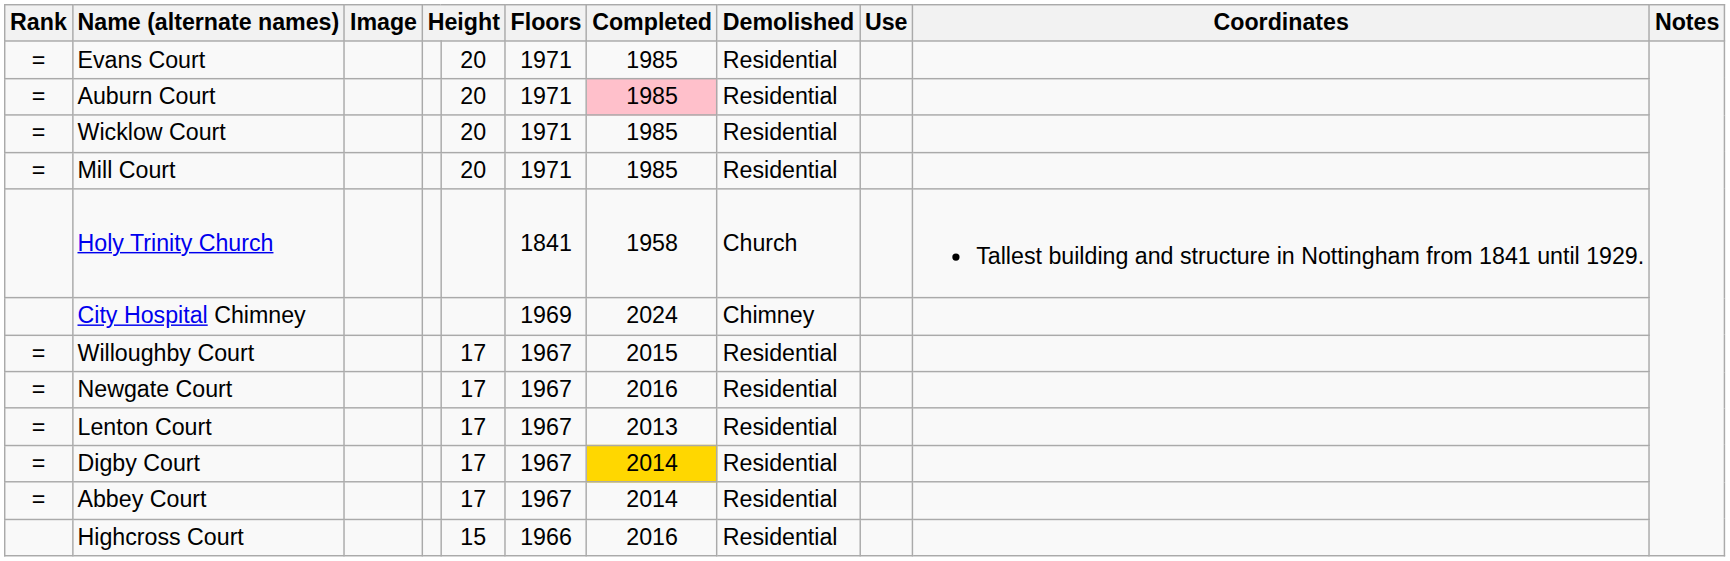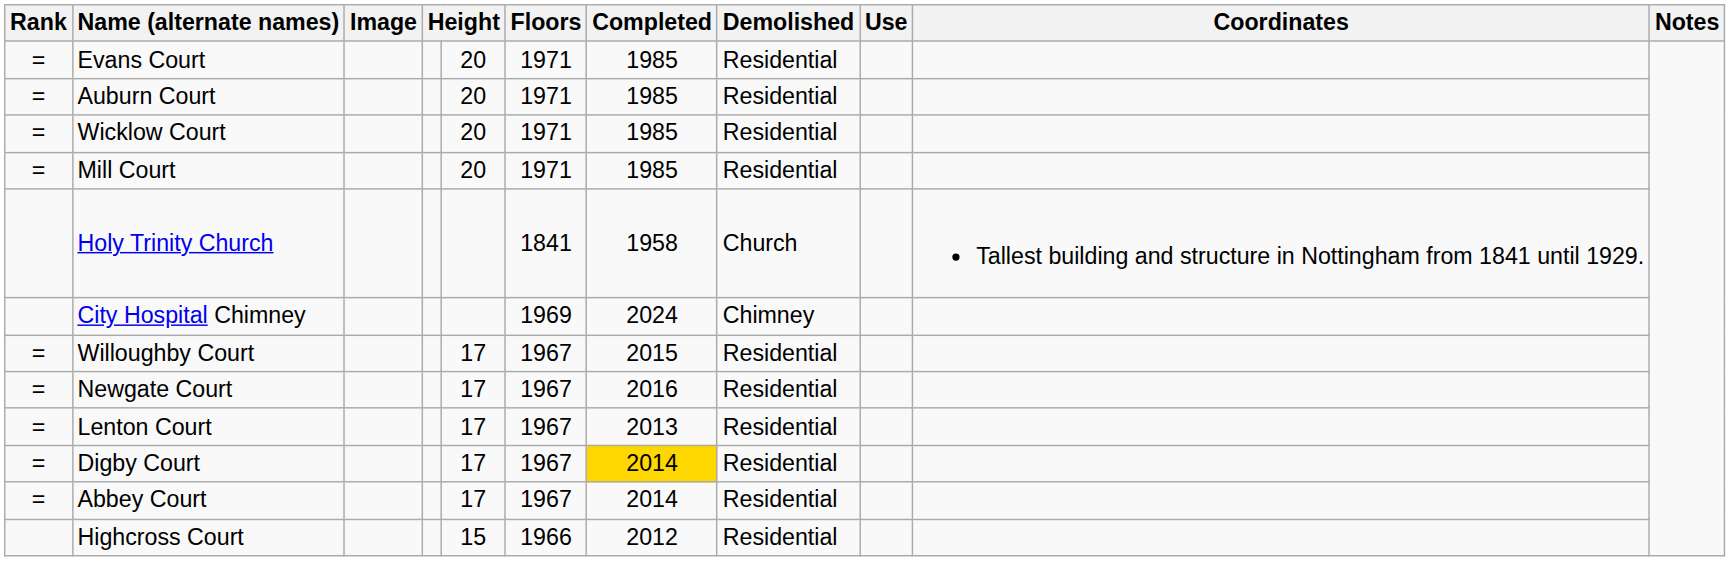 <table class="wikitable sortable">
 <tr>
 <th>Rank</th>
 <th>Name (alternate names)</th>
 <th class="unsortable">Image</th>
 <th colspan=2>Height</th>
 <th>Floors</th>
 <th>Completed</th>
 <th>Demolished</th>
 <th>Use</th>
 <th>Coordinates</th>
 <th class="unsortable">Notes</th>
 </tr>
 <tr>
 <td align=center>=</td>
 <td>Evans Court</td>
 <td> </td>
 <td></td>
 <td align=center>20</td>
 <td align=center>1971</td>
 <td align=center>1985</td>
 <td align=centre>Residential</td>
 <td align=center></td>
 <td></td>
 </tr>
 <tr>
 <td align=center>=</td>
 <td>Auburn Court</td>
 <td> </td>
 <td></td>
 <td align=center>20</td>
 <td align=center>1971</td>
-<td align=center style="background: pink;">1985</td>
+<td align=center>1985</td>
 <td align=centre>Residential</td>
 <td align=center></td>
 <td></td>
 </tr>
 <tr>
 <td align=center>=</td>
 <td>Wicklow Court</td>
 <td> </td>
 <td></td>
 <td align=center>20</td>
 <td align=center>1971</td>
 <td align=center>1985</td>
 <td align=centre>Residential</td>
 <td align=center></td>
 <td></td>
 </tr>
 <tr>
 <td align=center>=</td>
 <td>Mill Court</td>
 <td> </td>
 <td></td>
 <td align=center>20</td>
 <td align=center>1971</td>
 <td align=center>1985</td>
 <td align=centre>Residential</td>
 <td align=center></td>
 <td></td>
 </tr>
 <tr>
 <td align=center></td>
 <td><a href='#'>Holy Trinity Church</a></td>
 <td></td>
 <td></td>
 <td align=center></td>
 <td align=center>1841</td>
 <td align=center>1958</td>
 <td align=centre>Church</td>
 <td align=center></td>
 <td><br><ul><li>Tallest building and structure in Nottingham from 1841 until 1929.</li></ul></td>
 </tr>
 <tr>
 <td align=center></td>
 <td><a href='#'>City Hospital</a> Chimney</td>
 <td></td>
 <td></td>
 <td align=center></td>
 <td align="center">1969</td>
 <td align="center">2024</td>
 <td align="centre">Chimney</td>
 <td align="center"></td>
 <td></td>
 </tr>
 <tr>
 <td align=center>=</td>
 <td>Willoughby Court</td>
 <td></td>
 <td></td>
 <td align=center>17</td>
 <td align=center>1967</td>
 <td align=center>2015</td>
 <td>Residential</td>
 <td align=center></td>
 <td></td>
 </tr>
 <tr>
 <td align=center>=</td>
 <td>Newgate Court</td>
 <td></td>
 <td></td>
 <td align=center>17</td>
 <td align=center>1967</td>
 <td align=center>2016</td>
 <td align=centre>Residential</td>
 <td align=center></td>
 <td></td>
 </tr>
 <tr>
 <td align=center>=</td>
 <td>Lenton Court</td>
 <td></td>
 <td></td>
 <td align=center>17</td>
 <td align=center>1967</td>
 <td align=center>2013</td>
 <td align=centre>Residential</td>
 <td align=center></td>
 <td></td>
 </tr>
 <tr>
 <td align=center>=</td>
 <td>Digby Court</td>
 <td></td>
 <td></td>
 <td align=center>17</td>
 <td align=center>1967</td>
 <td align=center style="background: gold;">2014</td>
 <td align=centre>Residential</td>
 <td align=center></td>
 <td></td>
 </tr>
 <tr>
 <td align=center>=</td>
 <td>Abbey Court</td>
 <td></td>
 <td></td>
 <td align=center>17</td>
 <td align=center>1967</td>
 <td align=center>2014</td>
 <td align=centre>Residential</td>
 <td align=center></td>
 <td></td>
 </tr>
 <tr>
 <td align=center></td>
 <td>Highcross Court</td>
 <td> </td>
 <td></td>
 <td align=center>15</td>
 <td align=center>1966</td>
-<td align=center>2016</td>
+<td align=center>2012</td>
 <td align=centre>Residential</td>
 <td align=center></td>
 <td></td>
 </tr>
 </table>
